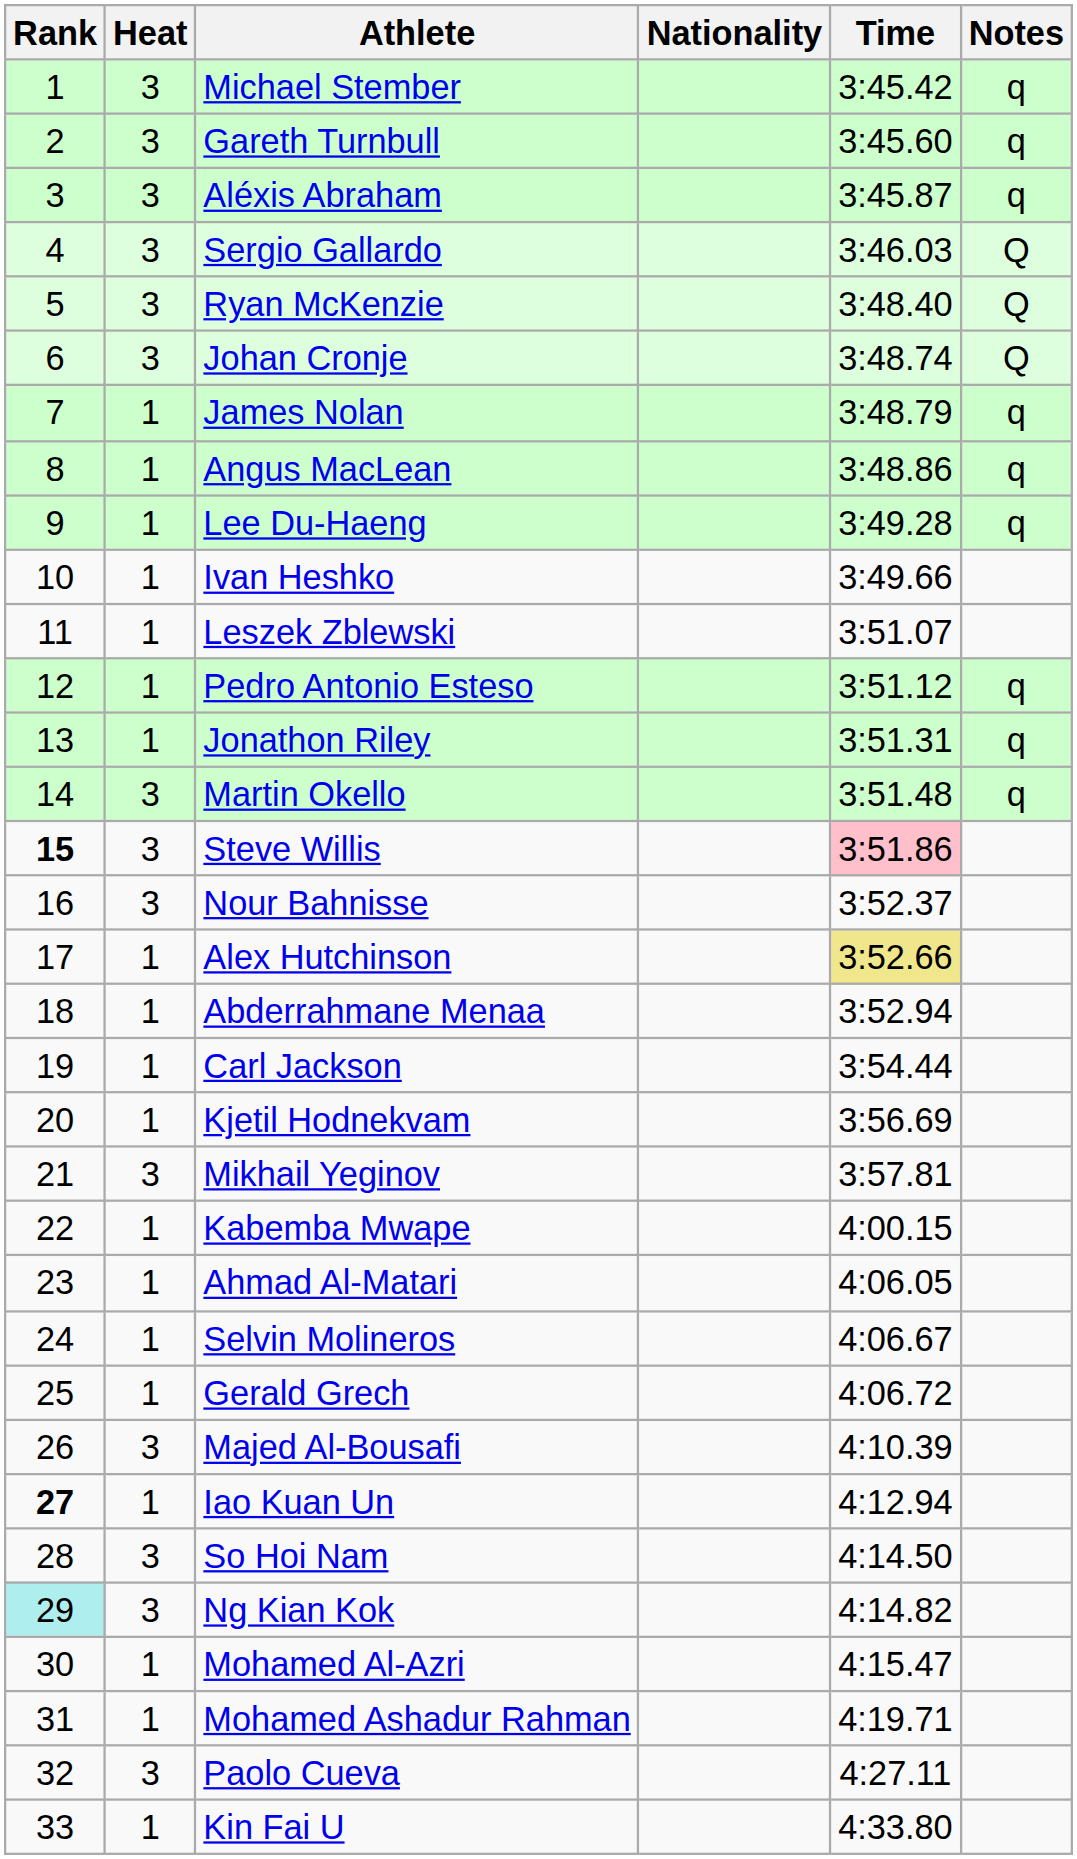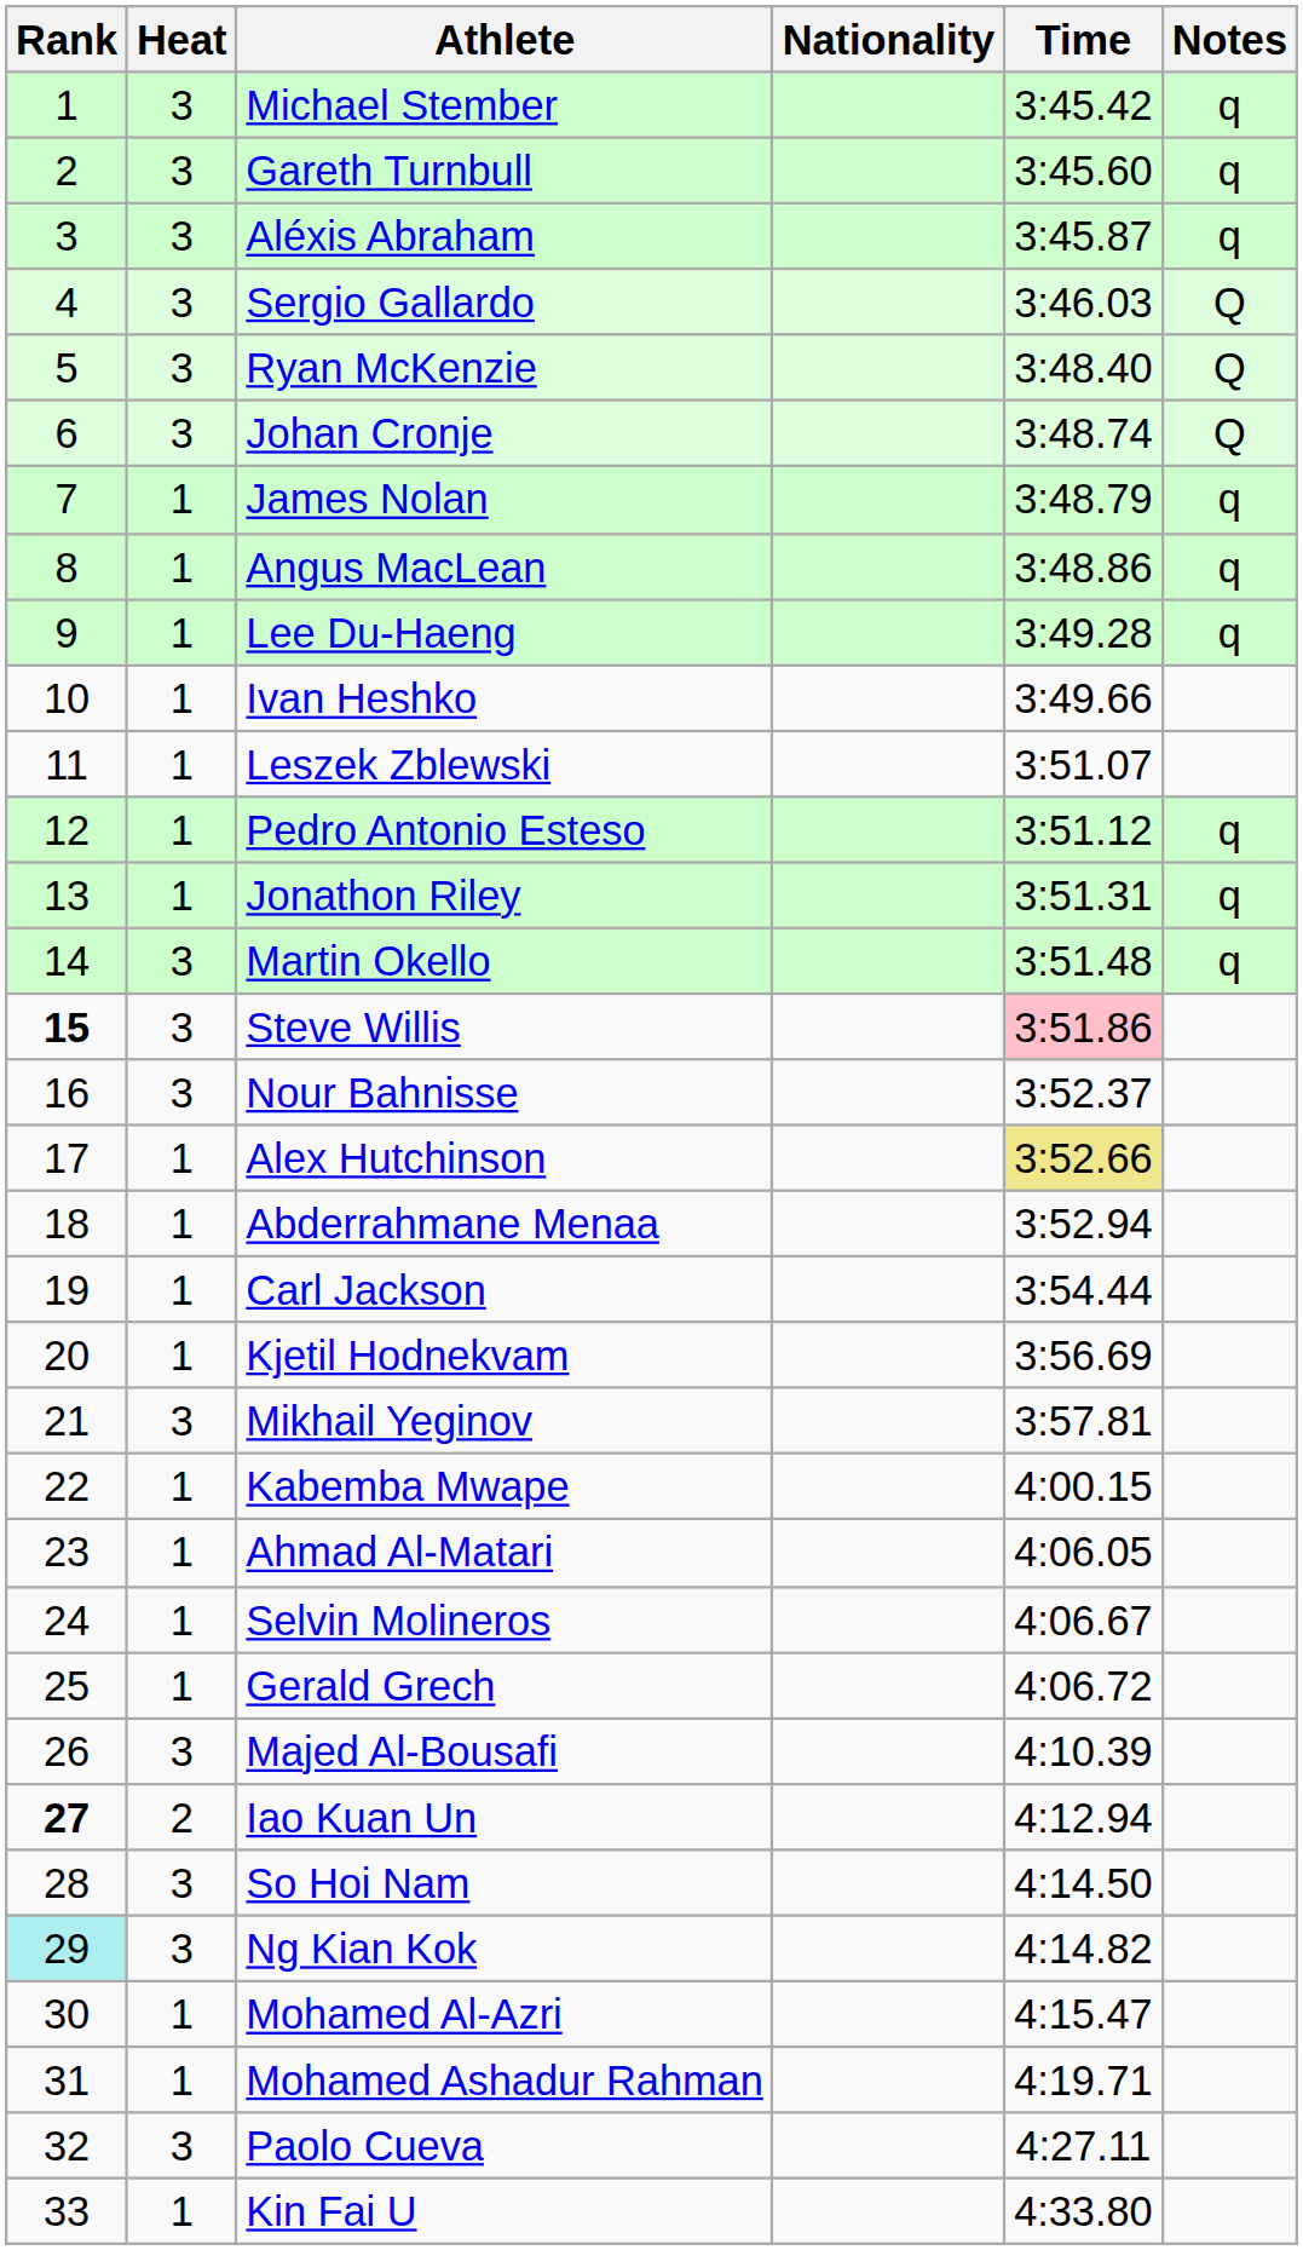 <table class="wikitable sortable" style="text-align:center;font-size:95%">
 <tr>
 <th>Rank</th>
 <th>Heat</th>
 <th>Athlete</th>
 <th>Nationality</th>
 <th>Time</th>
 <th>Notes</th>
 </tr>
 <tr bgcolor=ccffcc>
 <td>1</td>
 <td>3</td>
 <td align="left"><a href='#'>Michael Stember</a></td>
 <td align=left></td>
 <td>3:45.42</td>
 <td>q</td>
 </tr>
 <tr bgcolor=ccffcc>
 <td>2</td>
 <td>3</td>
 <td align="left"><a href='#'>Gareth Turnbull</a></td>
 <td align=left></td>
 <td>3:45.60</td>
 <td>q</td>
 </tr>
 <tr bgcolor=ccffcc>
 <td>3</td>
 <td>3</td>
 <td align="left"><a href='#'>Aléxis Abraham</a></td>
 <td align=left></td>
 <td>3:45.87</td>
 <td>q</td>
 </tr>
 <tr bgcolor=ddffdd>
 <td>4</td>
 <td>3</td>
 <td align="left"><a href='#'>Sergio Gallardo</a></td>
 <td align=left></td>
 <td>3:46.03</td>
 <td>Q</td>
 </tr>
 <tr bgcolor=ddffdd>
 <td>5</td>
 <td>3</td>
 <td align="left"><a href='#'>Ryan McKenzie</a></td>
 <td align=left></td>
 <td>3:48.40</td>
 <td>Q</td>
 </tr>
 <tr bgcolor=ddffdd>
 <td>6</td>
 <td>3</td>
 <td align="left"><a href='#'>Johan Cronje</a></td>
 <td align=left></td>
 <td>3:48.74</td>
 <td>Q</td>
 </tr>
 <tr bgcolor=ccffcc>
 <td>7</td>
 <td>1</td>
 <td align="left"><a href='#'>James Nolan</a></td>
 <td align=left></td>
 <td>3:48.79</td>
 <td>q</td>
 </tr>
 <tr bgcolor=ccffcc>
 <td>8</td>
 <td>1</td>
 <td align="left"><a href='#'>Angus MacLean</a></td>
 <td align=left></td>
 <td>3:48.86</td>
 <td>q</td>
 </tr>
 <tr bgcolor=ccffcc>
 <td>9</td>
 <td>1</td>
 <td align="left"><a href='#'>Lee Du-Haeng</a></td>
 <td align=left></td>
 <td>3:49.28</td>
 <td>q</td>
 </tr>
 <tr>
 <td>10</td>
 <td>1</td>
 <td align="left"><a href='#'>Ivan Heshko</a></td>
 <td align=left></td>
 <td>3:49.66</td>
 <td></td>
 </tr>
 <tr>
 <td>11</td>
 <td>1</td>
 <td align="left"><a href='#'>Leszek Zblewski</a></td>
 <td align=left></td>
 <td>3:51.07</td>
 <td></td>
 </tr>
 <tr bgcolor=ccffcc>
 <td>12</td>
 <td>1</td>
 <td align=left><a href='#'>Pedro Antonio Esteso</a></td>
 <td align=left></td>
 <td>3:51.12</td>
 <td>q</td>
 </tr>
 <tr bgcolor=ccffcc>
 <td>13</td>
 <td>1</td>
 <td align=left><a href='#'>Jonathon Riley</a></td>
 <td align=left></td>
 <td>3:51.31</td>
 <td>q</td>
 </tr>
 <tr bgcolor=ccffcc>
 <td>14</td>
 <td>3</td>
 <td align=left><a href='#'>Martin Okello</a></td>
 <td align=left></td>
 <td>3:51.48</td>
 <td>q</td>
 </tr>
 <tr>
 <td><strong>15</strong></td>
 <td>3</td>
 <td align=left><a href='#'>Steve Willis</a></td>
 <td align=left></td>
 <td style="background: pink;">3:51.86</td>
 <td></td>
 </tr>
 <tr>
 <td>16</td>
 <td>3</td>
 <td align="left"><a href='#'>Nour Bahnisse</a></td>
 <td align=left></td>
 <td>3:52.37</td>
 <td></td>
 </tr>
 <tr>
 <td>17</td>
 <td>1</td>
 <td align="left"><a href='#'>Alex Hutchinson</a></td>
 <td align=left></td>
 <td style="background: khaki;">3:52.66</td>
 <td></td>
 </tr>
 <tr>
 <td>18</td>
 <td>1</td>
 <td align="left"><a href='#'>Abderrahmane Menaa</a></td>
 <td align=left></td>
 <td>3:52.94</td>
 <td></td>
 </tr>
 <tr>
 <td>19</td>
 <td>1</td>
 <td align="left"><a href='#'>Carl Jackson</a></td>
 <td align=left></td>
 <td>3:54.44</td>
 <td></td>
 </tr>
 <tr>
 <td>20</td>
 <td>1</td>
 <td align="left"><a href='#'>Kjetil Hodnekvam</a></td>
 <td align=left></td>
 <td>3:56.69</td>
 <td></td>
 </tr>
 <tr>
 <td>21</td>
 <td>3</td>
 <td align="left"><a href='#'>Mikhail Yeginov</a></td>
 <td align=left></td>
 <td>3:57.81</td>
 <td></td>
 </tr>
 <tr>
 <td>22</td>
 <td>1</td>
 <td align="left"><a href='#'>Kabemba Mwape</a></td>
 <td align=left></td>
 <td>4:00.15</td>
 <td></td>
 </tr>
 <tr>
 <td>23</td>
 <td>1</td>
 <td align="left"><a href='#'>Ahmad Al-Matari</a></td>
 <td align=left></td>
 <td>4:06.05</td>
 <td></td>
 </tr>
 <tr>
 <td>24</td>
 <td>1</td>
 <td align="left"><a href='#'>Selvin Molineros</a></td>
 <td align=left></td>
 <td>4:06.67</td>
 <td></td>
 </tr>
 <tr>
 <td>25</td>
 <td>1</td>
 <td align="left"><a href='#'>Gerald Grech</a></td>
 <td align=left></td>
 <td>4:06.72</td>
 <td></td>
 </tr>
 <tr>
 <td>26</td>
 <td>3</td>
 <td align="left"><a href='#'>Majed Al-Bousafi</a></td>
 <td align=left></td>
 <td>4:10.39</td>
 <td></td>
 </tr>
 <tr>
 <td><strong>27</strong></td>
-<td>1</td>
+<td>2</td>
 <td align="left"><a href='#'>Iao Kuan Un</a></td>
 <td align=left></td>
 <td>4:12.94</td>
 <td></td>
 </tr>
 <tr>
 <td>28</td>
 <td>3</td>
 <td align="left"><a href='#'>So Hoi Nam</a></td>
 <td align=left></td>
 <td>4:14.50</td>
 <td></td>
 </tr>
 <tr>
 <td style="background: paleturquoise;">29</td>
 <td>3</td>
 <td align="left"><a href='#'>Ng Kian Kok</a></td>
 <td align=left></td>
 <td>4:14.82</td>
 <td></td>
 </tr>
 <tr>
 <td>30</td>
 <td>1</td>
 <td align="left"><a href='#'>Mohamed Al-Azri</a></td>
 <td align=left></td>
 <td>4:15.47</td>
 <td></td>
 </tr>
 <tr>
 <td>31</td>
 <td>1</td>
 <td align="left"><a href='#'>Mohamed Ashadur Rahman</a></td>
 <td align=left></td>
 <td>4:19.71</td>
 <td></td>
 </tr>
 <tr>
 <td>32</td>
 <td>3</td>
 <td align="left"><a href='#'>Paolo Cueva</a></td>
 <td align=left></td>
 <td>4:27.11</td>
 <td></td>
 </tr>
 <tr>
 <td>33</td>
 <td>1</td>
 <td align="left"><a href='#'>Kin Fai U</a></td>
 <td align=left></td>
 <td>4:33.80</td>
 <td></td>
 </tr>
 </table>
